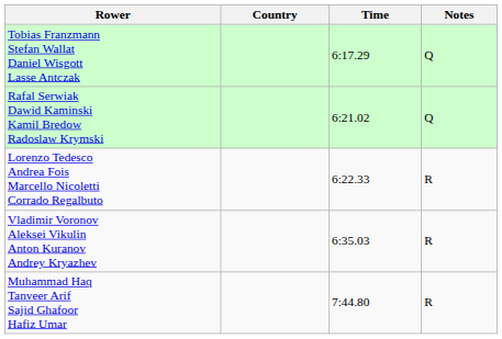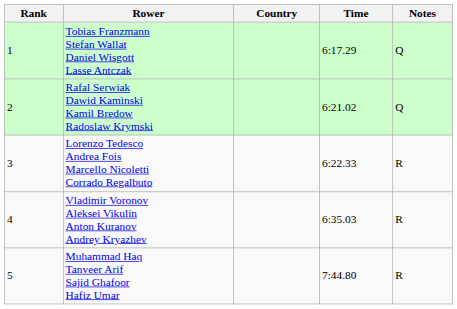 <table class="wikitable" width=50%>
 <tr>
+<th>Rank</th>
 <th>Rower</th>
 <th>Country</th>
 <th>Time</th>
 <th>Notes</th>
 </tr>
 <tr bgcolor=ccffcc>
+<td>1</td>
 <td><a href='#'>Tobias Franzmann</a><br><a href='#'>Stefan Wallat</a><br><a href='#'>Daniel Wisgott</a><br><a href='#'>Lasse Antczak</a></td>
 <td></td>
 <td>6:17.29</td>
 <td>Q</td>
 </tr>
 <tr bgcolor=ccffcc>
+<td>2</td>
 <td><a href='#'>Rafal Serwiak</a><br><a href='#'>Dawid Kaminski</a><br><a href='#'>Kamil Bredow</a><br><a href='#'>Radoslaw Krymski</a></td>
 <td></td>
 <td>6:21.02</td>
 <td>Q</td>
 </tr>
 <tr>
+<td>3</td>
 <td><a href='#'>Lorenzo Tedesco</a><br><a href='#'>Andrea Fois</a><br><a href='#'>Marcello Nicoletti</a><br><a href='#'>Corrado Regalbuto</a></td>
 <td></td>
 <td>6:22.33</td>
 <td>R</td>
 </tr>
 <tr>
+<td>4</td>
 <td><a href='#'>Vladimir Voronov</a><br><a href='#'>Aleksei Vikulin</a><br><a href='#'>Anton Kuranov</a><br><a href='#'>Andrey Kryazhev</a></td>
 <td></td>
 <td>6:35.03</td>
 <td>R</td>
 </tr>
 <tr>
+<td>5</td>
 <td><a href='#'>Muhammad Haq</a><br><a href='#'>Tanveer Arif</a><br><a href='#'>Sajid Ghafoor</a><br><a href='#'>Hafiz Umar</a></td>
 <td></td>
 <td>7:44.80</td>
 <td>R</td>
 </tr>
 </table>
